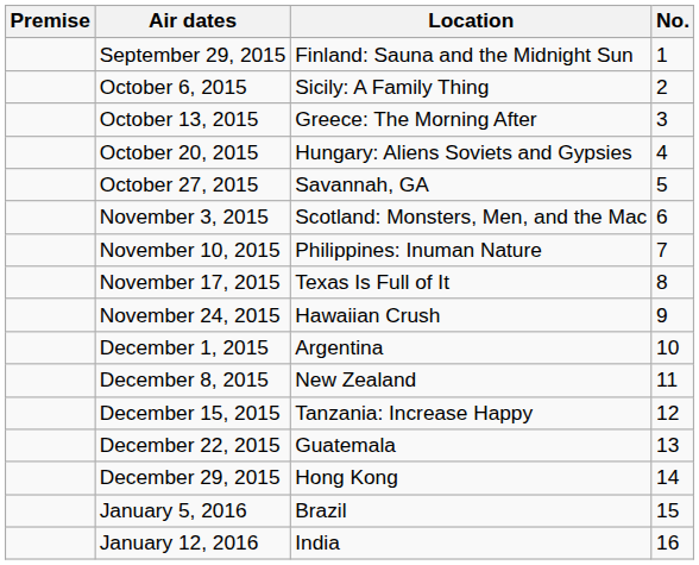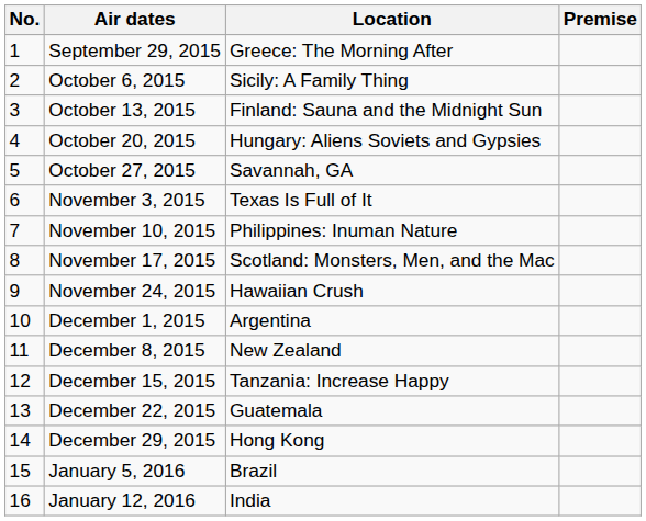 <table class="wikitable">
 <tr style="background:#EFEFEF">
-<th>Premise</th>
+<th>No.</th>
 <th>Air dates</th>
 <th>Location</th>
-<th>No.</th>
+<th>Premise</th>
 </tr>
 <tr>
+<td>1</td>
+<td>September 29, 2015</td>
+<td>Greece: The Morning After</td>
 <td></td>
-<td>September 29, 2015</td>
-<td>Finland: Sauna and the Midnight Sun</td>
-<td>1</td>
 </tr>
 <tr>
-<td></td>
+<td>2</td>
 <td>October 6, 2015</td>
 <td>Sicily: A Family Thing</td>
-<td>2</td>
+<td></td>
 </tr>
 <tr>
+<td>3</td>
+<td>October 13, 2015</td>
+<td>Finland: Sauna and the Midnight Sun</td>
 <td></td>
-<td>October 13, 2015</td>
-<td>Greece: The Morning After</td>
-<td>3</td>
 </tr>
 <tr>
-<td></td>
+<td>4</td>
 <td>October 20, 2015</td>
 <td>Hungary: Aliens Soviets and Gypsies</td>
-<td>4</td>
+<td></td>
 </tr>
 <tr>
-<td></td>
+<td>5</td>
 <td>October 27, 2015</td>
 <td>Savannah, GA</td>
-<td>5</td>
+<td></td>
 </tr>
 <tr>
+<td>6</td>
+<td>November 3, 2015</td>
+<td>Texas Is Full of It</td>
 <td></td>
-<td>November 3, 2015</td>
-<td>Scotland: Monsters, Men, and the Mac</td>
-<td>6</td>
 </tr>
 <tr>
-<td></td>
+<td>7</td>
 <td>November 10, 2015</td>
 <td>Philippines: Inuman Nature</td>
-<td>7</td>
+<td></td>
 </tr>
 <tr>
+<td>8</td>
+<td>November 17, 2015</td>
+<td>Scotland: Monsters, Men, and the Mac</td>
 <td></td>
-<td>November 17, 2015</td>
-<td>Texas Is Full of It</td>
-<td>8</td>
 </tr>
 <tr>
-<td></td>
+<td>9</td>
 <td>November 24, 2015</td>
 <td>Hawaiian Crush</td>
-<td>9</td>
+<td></td>
 </tr>
 <tr>
-<td></td>
+<td>10</td>
 <td>December 1, 2015</td>
 <td>Argentina</td>
-<td>10</td>
+<td></td>
 </tr>
 <tr>
-<td></td>
+<td>11</td>
 <td>December 8, 2015</td>
 <td>New Zealand</td>
-<td>11</td>
+<td></td>
 </tr>
 <tr>
-<td></td>
+<td>12</td>
 <td>December 15, 2015</td>
 <td>Tanzania: Increase Happy</td>
-<td>12</td>
+<td></td>
 </tr>
 <tr>
-<td></td>
+<td>13</td>
 <td>December 22, 2015</td>
 <td>Guatemala</td>
-<td>13</td>
+<td></td>
 </tr>
 <tr>
-<td></td>
+<td>14</td>
 <td>December 29, 2015</td>
 <td>Hong Kong</td>
-<td>14</td>
+<td></td>
 </tr>
 <tr>
-<td></td>
+<td>15</td>
 <td>January 5, 2016</td>
 <td>Brazil</td>
-<td>15</td>
+<td></td>
 </tr>
 <tr>
-<td></td>
+<td>16</td>
 <td>January 12, 2016</td>
 <td>India</td>
-<td>16</td>
+<td></td>
 </tr>
 </table>
